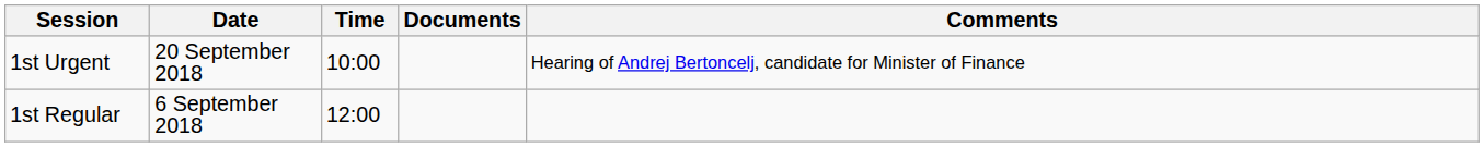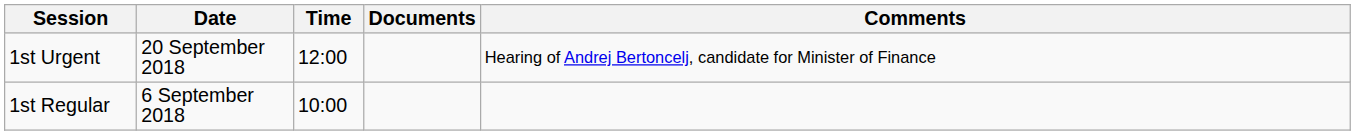 <table class="wikitable mw-collapsible" style="line-height:16px;">
 <tr>
 <th style="width:100px;">Session</th>
 <th style="width:120px;">Date</th>
 <th style="width:50px;">Time</th>
 <th style="width:50px;">Documents</th>
 <th style="width:700px;">Comments</th>
 </tr>
 <tr>
 <td>1st Urgent</td>
 <td>20 September 2018</td>
-<td>10:00</td>
+<td>12:00</td>
 <td></td>
 <td><small>Hearing of <a href='#'>Andrej Bertoncelj</a>, candidate for Minister of Finance</small></td>
 </tr>
 <tr>
 <td>1st Regular</td>
 <td>6 September 2018</td>
-<td>12:00</td>
+<td>10:00</td>
 <td></td>
 <td></td>
 </tr>
 </table>
